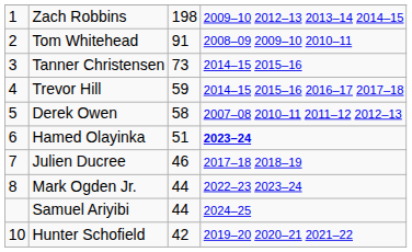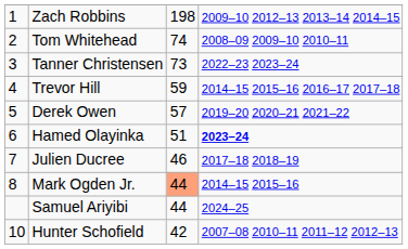 <table class="wikitable">
 <tr>
 </tr>
 <tr>
 <td>1</td>
 <td>Zach Robbins</td>
 <td>198</td>
 <td style="font-size:80%;"><a href='#'>2009–10</a> <a href='#'>2012–13</a> <a href='#'>2013–14</a> <a href='#'>2014–15</a></td>
 </tr>
 <tr>
 <td>2</td>
 <td>Tom Whitehead</td>
-<td>91</td>
+<td>74</td>
 <td style="font-size:80%;"><a href='#'>2008–09</a> <a href='#'>2009–10</a> <a href='#'>2010–11</a></td>
 </tr>
 <tr>
 <td>3</td>
 <td>Tanner Christensen</td>
 <td>73</td>
-<td style="font-size:80%;"><a href='#'>2014–15</a> <a href='#'>2015–16</a></td>
+<td style="font-size:80%;"><a href='#'>2022–23</a> <a href='#'>2023–24</a></td>
 </tr>
 <tr>
 <td>4</td>
 <td>Trevor Hill</td>
 <td>59</td>
 <td style="font-size:80%;"><a href='#'>2014–15</a> <a href='#'>2015–16</a> <a href='#'>2016–17</a> <a href='#'>2017–18</a></td>
 </tr>
 <tr>
 <td>5</td>
 <td>Derek Owen</td>
-<td>58</td>
-<td style="font-size:80%;"><a href='#'>2007–08</a> <a href='#'>2010–11</a> <a href='#'>2011–12</a> <a href='#'>2012–13</a></td>
+<td>57</td>
+<td style="font-size:80%;"><a href='#'>2019–20</a> <a href='#'>2020–21</a> <a href='#'>2021–22</a></td>
 </tr>
 <tr>
 <td>6</td>
 <td>Hamed Olayinka</td>
 <td>51</td>
 <td style="font-size:80%;"><strong><a href='#'>2023–24</a></strong></td>
 </tr>
 <tr>
 <td>7</td>
 <td>Julien Ducree</td>
 <td>46</td>
 <td style="font-size:80%;"><a href='#'>2017–18</a> <a href='#'>2018–19</a></td>
 </tr>
 <tr>
 <td>8</td>
 <td>Mark Ogden Jr.</td>
-<td>44</td>
-<td style="font-size:80%;"><a href='#'>2022–23</a> <a href='#'>2023–24</a></td>
+<td style="background: lightsalmon;">44</td>
+<td style="font-size:80%;"><a href='#'>2014–15</a> <a href='#'>2015–16</a></td>
 </tr>
 <tr>
 <td></td>
 <td>Samuel Ariyibi</td>
 <td>44</td>
 <td style="font-size:80%;"><a href='#'>2024–25</a></td>
 </tr>
 <tr>
 <td>10</td>
 <td>Hunter Schofield</td>
 <td>42</td>
-<td style="font-size:80%;"><a href='#'>2019–20</a> <a href='#'>2020–21</a> <a href='#'>2021–22</a></td>
+<td style="font-size:80%;"><a href='#'>2007–08</a> <a href='#'>2010–11</a> <a href='#'>2011–12</a> <a href='#'>2012–13</a></td>
 </tr>
 </table>
